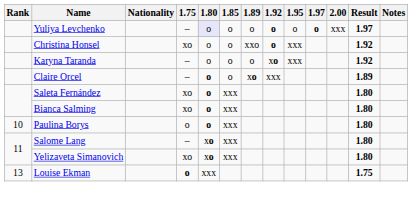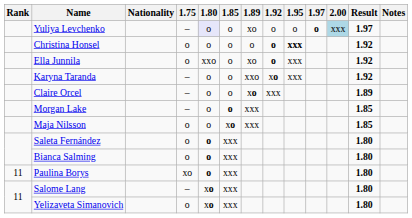 <table class="wikitable sortable" style="text-align:center;font-size:95%">
 <tr>
 <th>Rank</th>
 <th>Name</th>
 <th>Nationality</th>
 <th>1.75</th>
 <th>1.80</th>
 <th>1.85</th>
 <th>1.89</th>
 <th>1.92</th>
 <th>1.95</th>
 <th>1.97</th>
 <th>2.00</th>
 <th>Result</th>
 <th>Notes</th>
 </tr>
 <tr>
 <td></td>
 <td align=left><a href='#'>Yuliya Levchenko</a></td>
 <td align=left></td>
 <td>–</td>
 <td style="background: lavender;">o</td>
 <td>o</td>
+<td>xo</td>
+<td>o</td>
 <td>o</td>
 <td><strong>o</strong></td>
-<td>o</td>
-<td><strong>o</strong></td>
-<td>xxx</td>
+<td style="background: lightblue;">xxx</td>
 <td><strong>1.97</strong></td>
 <td></td>
 </tr>
 <tr>
 <td></td>
 <td align=left><a href='#'>Christina Honsel</a></td>
 <td align=left></td>
-<td>xo</td>
 <td>o</td>
 <td>o</td>
+<td>o</td>
+<td>o</td>
+<td><strong>o</strong></td>
+<td><strong>xxx</strong></td>
+<td></td>
+<td></td>
+<td><strong>1.92</strong></td>
+<td></td>
+</tr>
+<tr>
+<td></td>
+<td align=left><a href='#'>Ella Junnila</a></td>
+<td align=left></td>
+<td>o</td>
 <td>xxo</td>
+<td>o</td>
+<td>xo</td>
 <td><strong>o</strong></td>
 <td>xxx</td>
 <td></td>
 <td></td>
 <td><strong>1.92</strong></td>
 <td></td>
 </tr>
 <tr>
 <td></td>
 <td align=left><a href='#'>Karyna Taranda</a></td>
 <td align=left></td>
 <td>–</td>
 <td>o</td>
 <td>o</td>
-<td>o</td>
+<td>xxo</td>
 <td>x<strong>o</strong></td>
 <td>xxx</td>
 <td></td>
 <td></td>
 <td><strong>1.92</strong></td>
 <td></td>
 </tr>
 <tr>
 <td></td>
 <td align=left><a href='#'>Claire Orcel</a></td>
 <td align=left></td>
 <td>–</td>
-<td><strong>o</strong></td>
+<td>o</td>
 <td>o</td>
 <td>x<strong>o</strong></td>
 <td>xxx</td>
 <td></td>
 <td></td>
 <td></td>
 <td><strong>1.89</strong></td>
 <td></td>
 </tr>
 <tr>
+<td></td>
+<td align=left><a href='#'>Morgan Lake</a></td>
+<td align=left></td>
+<td>–</td>
+<td>o</td>
+<td><strong>o</strong></td>
+<td>xxx</td>
+<td></td>
+<td></td>
+<td></td>
+<td></td>
+<td><strong>1.85</strong></td>
+<td></td>
+</tr>
+<tr>
+<td></td>
+<td align=left><a href='#'>Maja Nilsson</a></td>
+<td align=left></td>
+<td>o</td>
+<td>o</td>
+<td>x<strong>o</strong></td>
+<td>xxx</td>
+<td></td>
+<td></td>
+<td></td>
+<td></td>
+<td><strong>1.85</strong></td>
+<td></td>
+</tr>
+<tr>
 <td rowspan=2></td>
 <td align=left><a href='#'>Saleta Fernández</a></td>
 <td align=left></td>
-<td>xo</td>
+<td>o</td>
 <td><strong>o</strong></td>
 <td>xxx</td>
 <td></td>
 <td></td>
 <td></td>
 <td></td>
 <td></td>
 <td><strong>1.80</strong></td>
 <td></td>
 </tr>
 <tr>
 <td align=left><a href='#'>Bianca Salming</a></td>
 <td align=left></td>
-<td>xo</td>
+<td>o</td>
 <td><strong>o</strong></td>
 <td>xxx</td>
 <td></td>
 <td></td>
 <td></td>
 <td></td>
 <td></td>
 <td><strong>1.80</strong></td>
 <td></td>
 </tr>
 <tr>
-<td>10</td>
+<td>11</td>
 <td align=left><a href='#'>Paulina Borys</a></td>
 <td align=left></td>
-<td>o</td>
+<td>xo</td>
 <td><strong>o</strong></td>
 <td>xxx</td>
 <td></td>
 <td></td>
 <td></td>
 <td></td>
 <td></td>
 <td><strong>1.80</strong></td>
 <td></td>
 </tr>
 <tr>
 <td rowspan=2>11</td>
 <td align=left><a href='#'>Salome Lang</a></td>
 <td align=left></td>
 <td>–</td>
 <td>x<strong>o</strong></td>
 <td>xxx</td>
 <td></td>
 <td></td>
 <td></td>
 <td></td>
 <td></td>
 <td><strong>1.80</strong></td>
 <td></td>
 </tr>
 <tr>
 <td align=left><a href='#'>Yelizaveta Simanovich</a></td>
 <td align=left></td>
-<td>xo</td>
+<td>o</td>
 <td>x<strong>o</strong></td>
 <td>xxx</td>
 <td></td>
 <td></td>
 <td></td>
 <td></td>
 <td></td>
 <td><strong>1.80</strong></td>
 <td></td>
 </tr>
-<tr>
-<td>13</td>
-<td align=left><a href='#'>Louise Ekman</a></td>
-<td align=left></td>
-<td><strong>o</strong></td>
-<td>xxx</td>
-<td></td>
-<td></td>
-<td></td>
-<td></td>
-<td></td>
-<td></td>
-<td><strong>1.75</strong></td>
-<td></td>
-</tr>
 </table>
